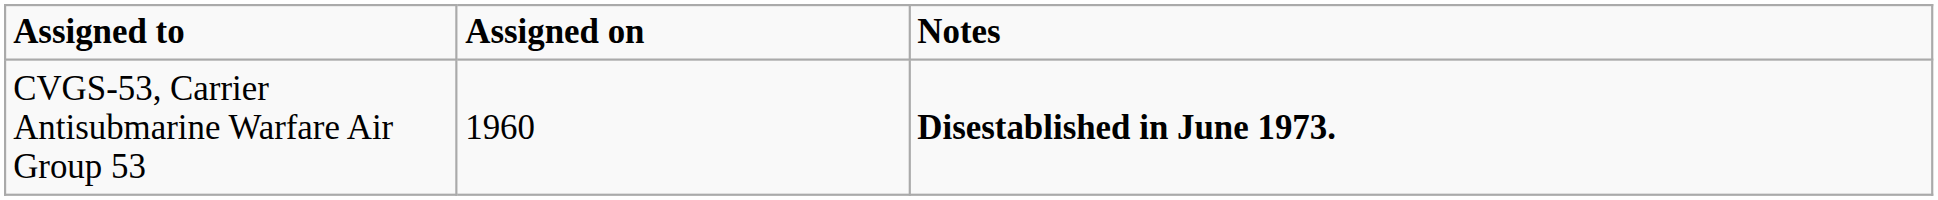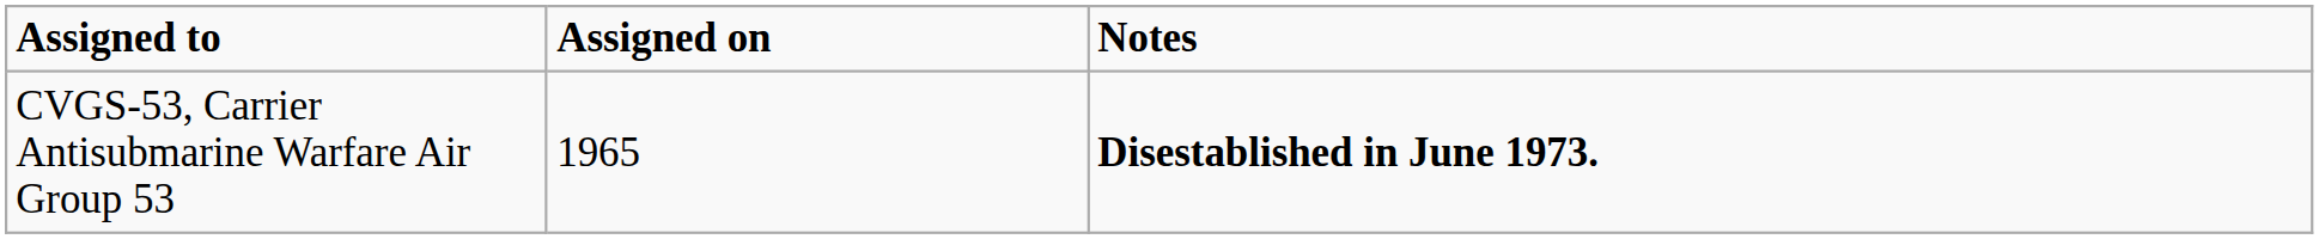 <table class="wikitable" style="width: 70%;">
 <tr>
 <td style="width: 200px;"><strong>Assigned to</strong></td>
 <td style="width: 200px;"><strong>Assigned on</strong></td>
 <td><strong>Notes</strong></td>
 </tr>
 <tr>
 <td>CVGS-53, Carrier Antisubmarine Warfare Air Group 53</td>
-<td>1960</td>
+<td>1965</td>
 <td><strong>Disestablished in June 1973.</strong></td>
 </tr>
 </table>
